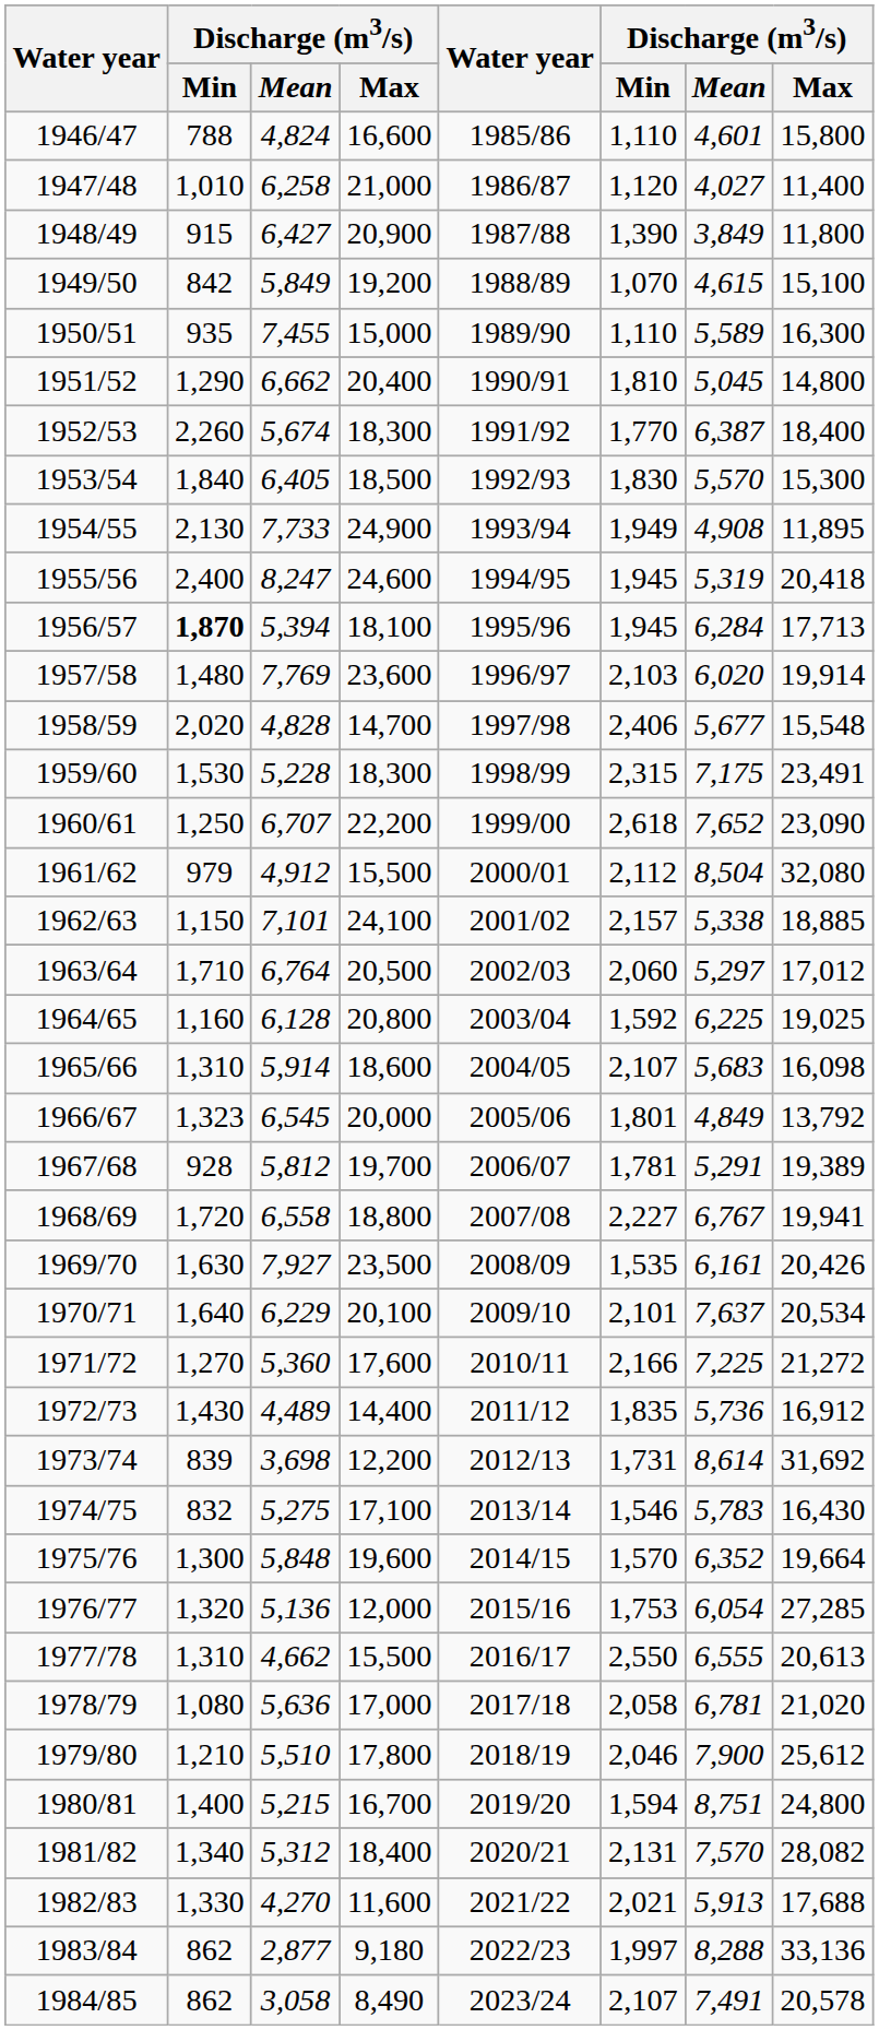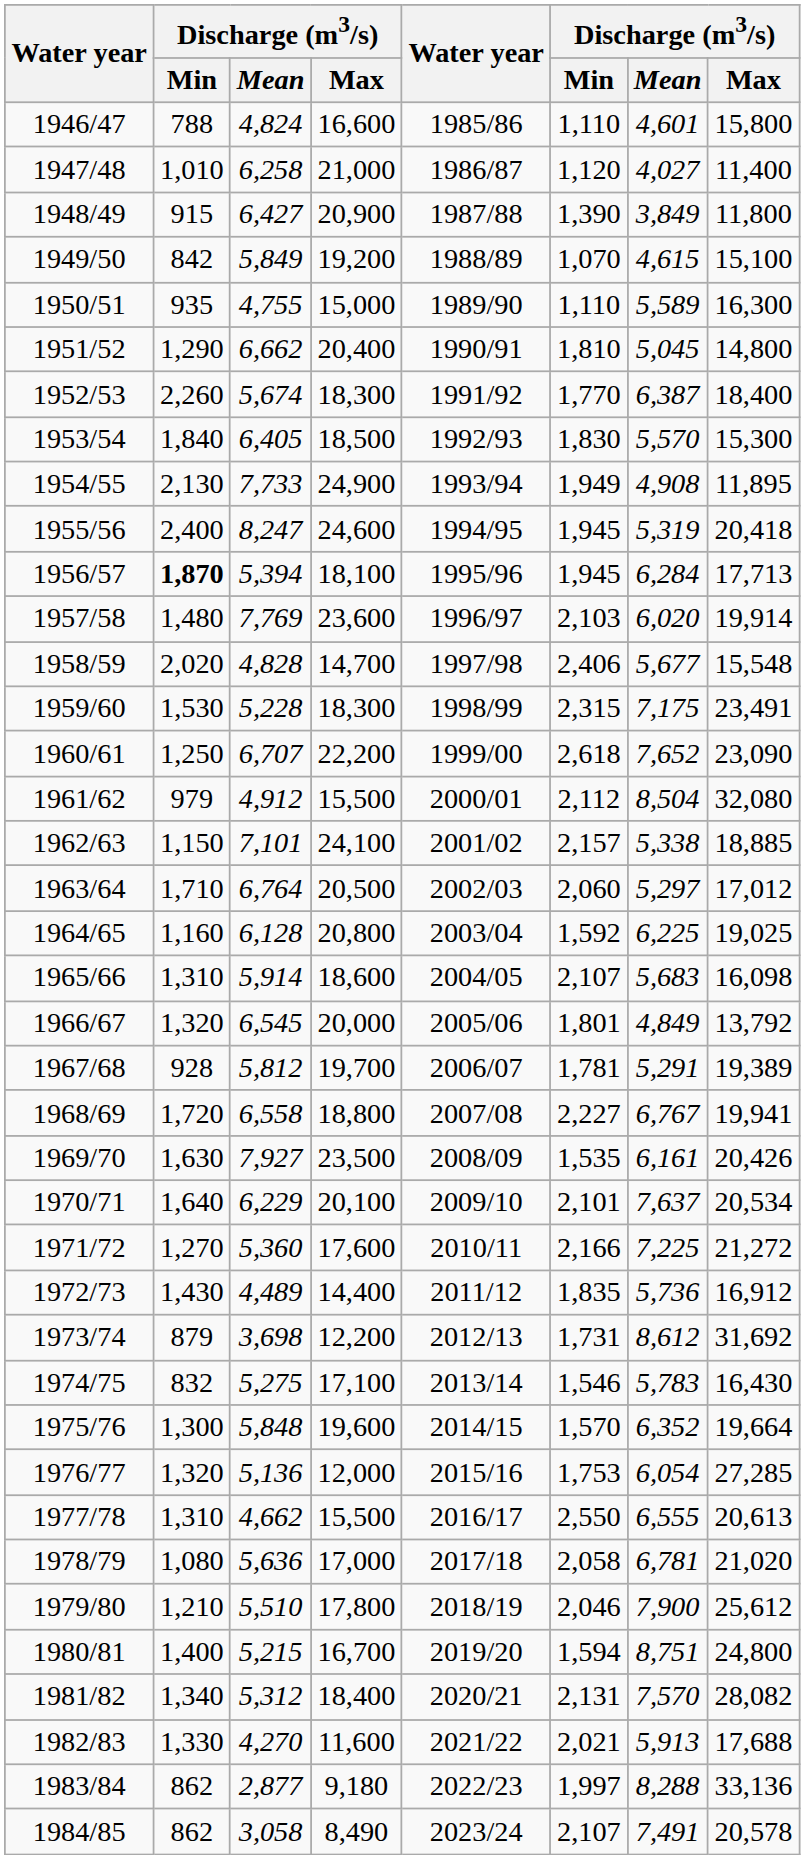 <table class="wikitable" style="text-align:center;">
 <tr>
 <th rowspan="2">Water year</th>
 <th colspan="3">Discharge (m<sup>3</sup>/s)</th>
 <th rowspan="2">Water year</th>
 <th colspan="3">Discharge (m<sup>3</sup>/s)</th>
 </tr>
 <tr>
 <th>Min</th>
 <th><em>Mean</em></th>
 <th>Max</th>
 <th>Min</th>
 <th><em>Mean</em></th>
 <th>Max</th>
 </tr>
 <tr>
 <td>1946/47</td>
 <td>788</td>
 <td><em>4,824</em></td>
 <td>16,600</td>
 <td>1985/86</td>
 <td>1,110</td>
 <td><em>4,601</em></td>
 <td>15,800</td>
 </tr>
 <tr>
 <td>1947/48</td>
 <td>1,010</td>
 <td><em>6,258</em></td>
 <td>21,000</td>
 <td>1986/87</td>
 <td>1,120</td>
 <td><em>4,027</em></td>
 <td>11,400</td>
 </tr>
 <tr>
 <td>1948/49</td>
 <td>915</td>
 <td><em>6,427</em></td>
 <td>20,900</td>
 <td>1987/88</td>
 <td>1,390</td>
 <td><em>3,849</em></td>
 <td>11,800</td>
 </tr>
 <tr>
 <td>1949/50</td>
 <td>842</td>
 <td><em>5,849</em></td>
 <td>19,200</td>
 <td>1988/89</td>
 <td>1,070</td>
 <td><em>4,615</em></td>
 <td>15,100</td>
 </tr>
 <tr>
 <td>1950/51</td>
 <td>935</td>
-<td><em>7,455</em></td>
+<td><em>4,755</em></td>
 <td>15,000</td>
 <td>1989/90</td>
 <td>1,110</td>
 <td><em>5,589</em></td>
 <td>16,300</td>
 </tr>
 <tr>
 <td>1951/52</td>
 <td>1,290</td>
 <td><em>6,662</em></td>
 <td>20,400</td>
 <td>1990/91</td>
 <td>1,810</td>
 <td><em>5,045</em></td>
 <td>14,800</td>
 </tr>
 <tr>
 <td>1952/53</td>
 <td>2,260</td>
 <td><em>5,674</em></td>
 <td>18,300</td>
 <td>1991/92</td>
 <td>1,770</td>
 <td><em>6,387</em></td>
 <td>18,400</td>
 </tr>
 <tr>
 <td>1953/54</td>
 <td>1,840</td>
 <td><em>6,405</em></td>
 <td>18,500</td>
 <td>1992/93</td>
 <td>1,830</td>
 <td><em>5,570</em></td>
 <td>15,300</td>
 </tr>
 <tr>
 <td>1954/55</td>
 <td>2,130</td>
 <td><em>7,733</em></td>
 <td>24,900</td>
 <td>1993/94</td>
 <td>1,949</td>
 <td><em>4,908</em></td>
 <td>11,895</td>
 </tr>
 <tr>
 <td>1955/56</td>
 <td>2,400</td>
 <td><em>8,247</em></td>
 <td>24,600</td>
 <td>1994/95</td>
 <td>1,945</td>
 <td><em>5,319</em></td>
 <td>20,418</td>
 </tr>
 <tr>
 <td>1956/57</td>
 <td><strong>1,870</strong></td>
 <td><em>5,394</em></td>
 <td>18,100</td>
 <td>1995/96</td>
 <td>1,945</td>
 <td><em>6,284</em></td>
 <td>17,713</td>
 </tr>
 <tr>
 <td>1957/58</td>
 <td>1,480</td>
 <td><em>7,769</em></td>
 <td>23,600</td>
 <td>1996/97</td>
 <td>2,103</td>
 <td><em>6,020</em></td>
 <td>19,914</td>
 </tr>
 <tr>
 <td>1958/59</td>
 <td>2,020</td>
 <td><em>4,828</em></td>
 <td>14,700</td>
 <td>1997/98</td>
 <td>2,406</td>
 <td><em>5,677</em></td>
 <td>15,548</td>
 </tr>
 <tr>
 <td>1959/60</td>
 <td>1,530</td>
 <td><em>5,228</em></td>
 <td>18,300</td>
 <td>1998/99</td>
 <td>2,315</td>
 <td><em>7,175</em></td>
 <td>23,491</td>
 </tr>
 <tr>
 <td>1960/61</td>
 <td>1,250</td>
 <td><em>6,707</em></td>
 <td>22,200</td>
 <td>1999/00</td>
 <td>2,618</td>
 <td><em>7,652</em></td>
 <td>23,090</td>
 </tr>
 <tr>
 <td>1961/62</td>
 <td>979</td>
 <td><em>4,912</em></td>
 <td>15,500</td>
 <td>2000/01</td>
 <td>2,112</td>
 <td><em>8,504</em></td>
 <td>32,080</td>
 </tr>
 <tr>
 <td>1962/63</td>
 <td>1,150</td>
 <td><em>7,101</em></td>
 <td>24,100</td>
 <td>2001/02</td>
 <td>2,157</td>
 <td><em>5,338</em></td>
 <td>18,885</td>
 </tr>
 <tr>
 <td>1963/64</td>
 <td>1,710</td>
 <td><em>6,764</em></td>
 <td>20,500</td>
 <td>2002/03</td>
 <td>2,060</td>
 <td><em>5,297</em></td>
 <td>17,012</td>
 </tr>
 <tr>
 <td>1964/65</td>
 <td>1,160</td>
 <td><em>6,128</em></td>
 <td>20,800</td>
 <td>2003/04</td>
 <td>1,592</td>
 <td><em>6,225</em></td>
 <td>19,025</td>
 </tr>
 <tr>
 <td>1965/66</td>
 <td>1,310</td>
 <td><em>5,914</em></td>
 <td>18,600</td>
 <td>2004/05</td>
 <td>2,107</td>
 <td><em>5,683</em></td>
 <td>16,098</td>
 </tr>
 <tr>
 <td>1966/67</td>
-<td>1,323</td>
+<td>1,320</td>
 <td><em>6,545</em></td>
 <td>20,000</td>
 <td>2005/06</td>
 <td>1,801</td>
 <td><em>4,849</em></td>
 <td>13,792</td>
 </tr>
 <tr>
 <td>1967/68</td>
 <td>928</td>
 <td><em>5,812</em></td>
 <td>19,700</td>
 <td>2006/07</td>
 <td>1,781</td>
 <td><em>5,291</em></td>
 <td>19,389</td>
 </tr>
 <tr>
 <td>1968/69</td>
 <td>1,720</td>
 <td><em>6,558</em></td>
 <td>18,800</td>
 <td>2007/08</td>
 <td>2,227</td>
 <td><em>6,767</em></td>
 <td>19,941</td>
 </tr>
 <tr>
 <td>1969/70</td>
 <td>1,630</td>
 <td><em>7,927</em></td>
 <td>23,500</td>
 <td>2008/09</td>
 <td>1,535</td>
 <td><em>6,161</em></td>
 <td>20,426</td>
 </tr>
 <tr>
 <td>1970/71</td>
 <td>1,640</td>
 <td><em>6,229</em></td>
 <td>20,100</td>
 <td>2009/10</td>
 <td>2,101</td>
 <td><em>7,637</em></td>
 <td>20,534</td>
 </tr>
 <tr>
 <td>1971/72</td>
 <td>1,270</td>
 <td><em>5,360</em></td>
 <td>17,600</td>
 <td>2010/11</td>
 <td>2,166</td>
 <td><em>7,225</em></td>
 <td>21,272</td>
 </tr>
 <tr>
 <td>1972/73</td>
 <td>1,430</td>
 <td><em>4,489</em></td>
 <td>14,400</td>
 <td>2011/12</td>
 <td>1,835</td>
 <td><em>5,736</em></td>
 <td>16,912</td>
 </tr>
 <tr>
 <td>1973/74</td>
-<td>839</td>
+<td>879</td>
 <td><em>3,698</em></td>
 <td>12,200</td>
 <td>2012/13</td>
 <td>1,731</td>
-<td><em>8,614</em></td>
+<td><em>8,612</em></td>
 <td>31,692</td>
 </tr>
 <tr>
 <td>1974/75</td>
 <td>832</td>
 <td><em>5,275</em></td>
 <td>17,100</td>
 <td>2013/14</td>
 <td>1,546</td>
 <td><em>5,783</em></td>
 <td>16,430</td>
 </tr>
 <tr>
 <td>1975/76</td>
 <td>1,300</td>
 <td><em>5,848</em></td>
 <td>19,600</td>
 <td>2014/15</td>
 <td>1,570</td>
 <td><em>6,352</em></td>
 <td>19,664</td>
 </tr>
 <tr>
 <td>1976/77</td>
 <td>1,320</td>
 <td><em>5,136</em></td>
 <td>12,000</td>
 <td>2015/16</td>
 <td>1,753</td>
 <td><em>6,054</em></td>
 <td>27,285</td>
 </tr>
 <tr>
 <td>1977/78</td>
 <td>1,310</td>
 <td><em>4,662</em></td>
 <td>15,500</td>
 <td>2016/17</td>
 <td>2,550</td>
 <td><em>6,555</em></td>
 <td>20,613</td>
 </tr>
 <tr>
 <td>1978/79</td>
 <td>1,080</td>
 <td><em>5,636</em></td>
 <td>17,000</td>
 <td>2017/18</td>
 <td>2,058</td>
 <td><em>6,781</em></td>
 <td>21,020</td>
 </tr>
 <tr>
 <td>1979/80</td>
 <td>1,210</td>
 <td><em>5,510</em></td>
 <td>17,800</td>
 <td>2018/19</td>
 <td>2,046</td>
 <td><em>7,900</em></td>
 <td>25,612</td>
 </tr>
 <tr>
 <td>1980/81</td>
 <td>1,400</td>
 <td><em>5,215</em></td>
 <td>16,700</td>
 <td>2019/20</td>
 <td>1,594</td>
 <td><em>8,751</em></td>
 <td>24,800</td>
 </tr>
 <tr>
 <td>1981/82</td>
 <td>1,340</td>
 <td><em>5,312</em></td>
 <td>18,400</td>
 <td>2020/21</td>
 <td>2,131</td>
 <td><em>7,570</em></td>
 <td>28,082</td>
 </tr>
 <tr>
 <td>1982/83</td>
 <td>1,330</td>
 <td><em>4,270</em></td>
 <td>11,600</td>
 <td>2021/22</td>
 <td>2,021</td>
 <td><em>5,913</em></td>
 <td>17,688</td>
 </tr>
 <tr>
 <td>1983/84</td>
 <td>862</td>
 <td><em>2,877</em></td>
 <td>9,180</td>
 <td>2022/23</td>
 <td>1,997</td>
 <td><em>8,288</em></td>
 <td>33,136</td>
 </tr>
 <tr>
 <td>1984/85</td>
 <td>862</td>
 <td><em>3,058</em></td>
 <td>8,490</td>
 <td>2023/24</td>
 <td>2,107</td>
 <td><em>7,491</em></td>
 <td>20,578</td>
 </tr>
 </table>
